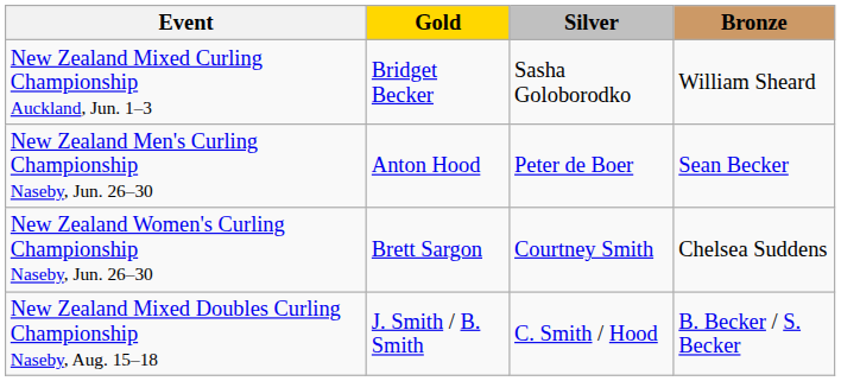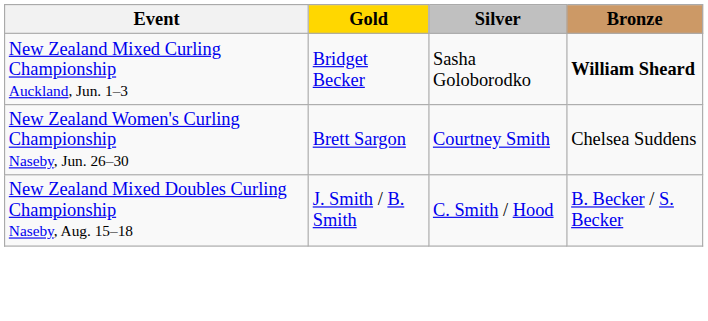 <table class="wikitable">
 <tr>
 <th>Event</th>
 <th style="background:gold">Gold</th>
 <th style="background:silver">Silver</th>
 <th style="background:#cc9966">Bronze</th>
 </tr>
 <tr>
 <td><a href='#'>New Zealand Mixed Curling Championship</a> <br> <small><a href='#'>Auckland</a>, Jun. 1–3</small></td>
 <td><a href='#'>Bridget Becker</a></td>
 <td>Sasha Goloborodko</td>
-<td>William Sheard</td>
-</tr>
-<tr>
-<td><a href='#'>New Zealand Men's Curling Championship</a> <br> <small><a href='#'>Naseby</a>, Jun. 26–30</small></td>
-<td><a href='#'>Anton Hood</a></td>
-<td><a href='#'>Peter de Boer</a></td>
-<td><a href='#'>Sean Becker</a></td>
+<td><strong>William Sheard</strong></td>
 </tr>
 <tr>
 <td><a href='#'>New Zealand Women's Curling Championship</a> <br> <small><a href='#'>Naseby</a>, Jun. 26–30</small></td>
 <td><a href='#'>Brett Sargon</a></td>
 <td><a href='#'>Courtney Smith</a></td>
 <td>Chelsea Suddens</td>
 </tr>
 <tr>
 <td><a href='#'>New Zealand Mixed Doubles Curling Championship</a> <br> <small><a href='#'>Naseby</a>, Aug. 15–18</small></td>
 <td><a href='#'>J. Smith</a> / <a href='#'>B. Smith</a></td>
 <td><a href='#'>C. Smith</a> / <a href='#'>Hood</a></td>
 <td><a href='#'>B. Becker</a> / <a href='#'>S. Becker</a></td>
 </tr>
 </table>
